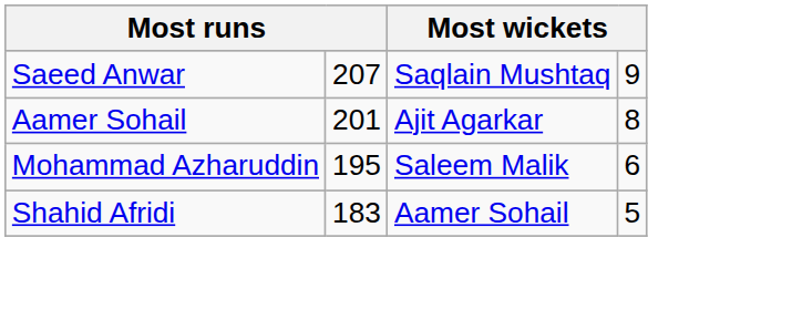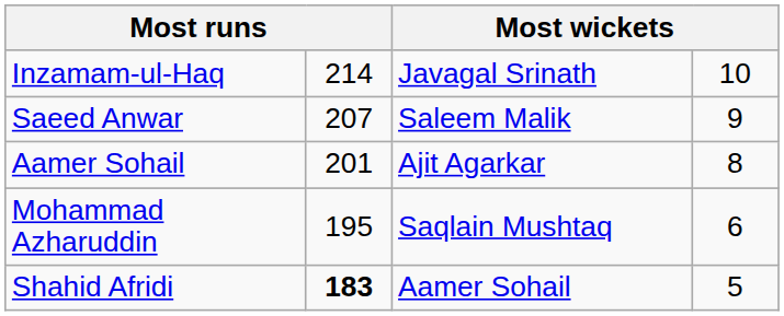 <table class="wikitable">
 <tr>
 <th colspan="2" align="center">Most runs</th>
 <th colspan="2" align="center">Most wickets</th>
 </tr>
 <tr>
+<td width=160> <a href='#'>Inzamam-ul-Haq</a></td>
+<td width=40 align=center>214</td>
+<td width=160> <a href='#'>Javagal Srinath</a></td>
+<td width=40 align=center>10</td>
+</tr>
+<tr>
 <td> <a href='#'>Saeed Anwar</a></td>
 <td align=center>207</td>
-<td> <a href='#'>Saqlain Mushtaq</a></td>
+<td> <a href='#'>Saleem Malik</a></td>
 <td align=center>9</td>
 </tr>
 <tr>
 <td> <a href='#'>Aamer Sohail</a></td>
 <td align=center>201</td>
 <td> <a href='#'>Ajit Agarkar</a></td>
 <td align=center>8</td>
 </tr>
 <tr>
 <td> <a href='#'>Mohammad Azharuddin</a></td>
 <td align=center>195</td>
-<td> <a href='#'>Saleem Malik</a></td>
+<td> <a href='#'>Saqlain Mushtaq</a></td>
 <td align=center>6</td>
 </tr>
 <tr>
 <td> <a href='#'>Shahid Afridi</a></td>
-<td align=center>183</td>
+<td align=center><strong>183</strong></td>
 <td> <a href='#'>Aamer Sohail</a></td>
 <td align=center>5</td>
 </tr>
 </table>
